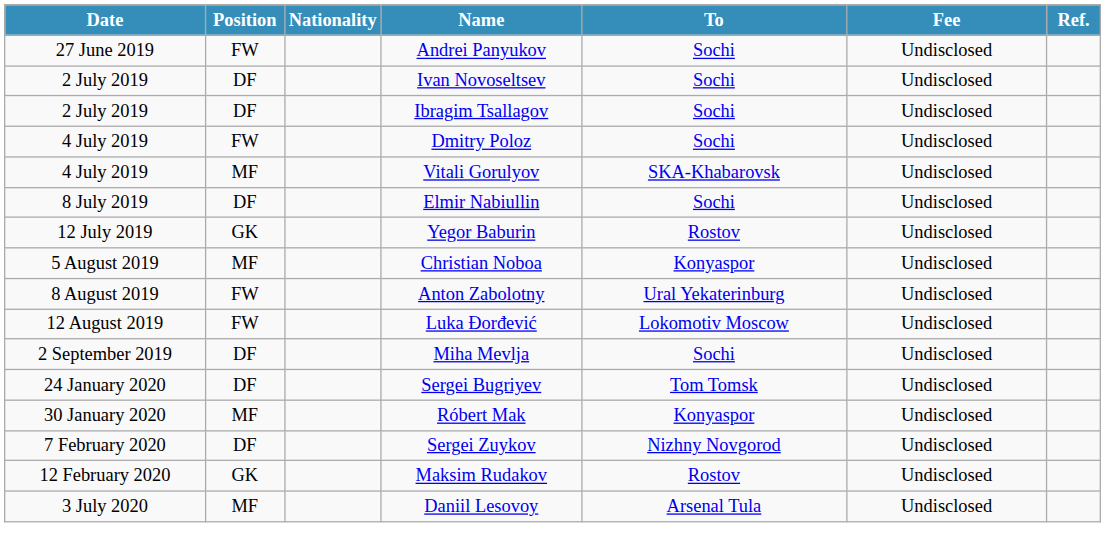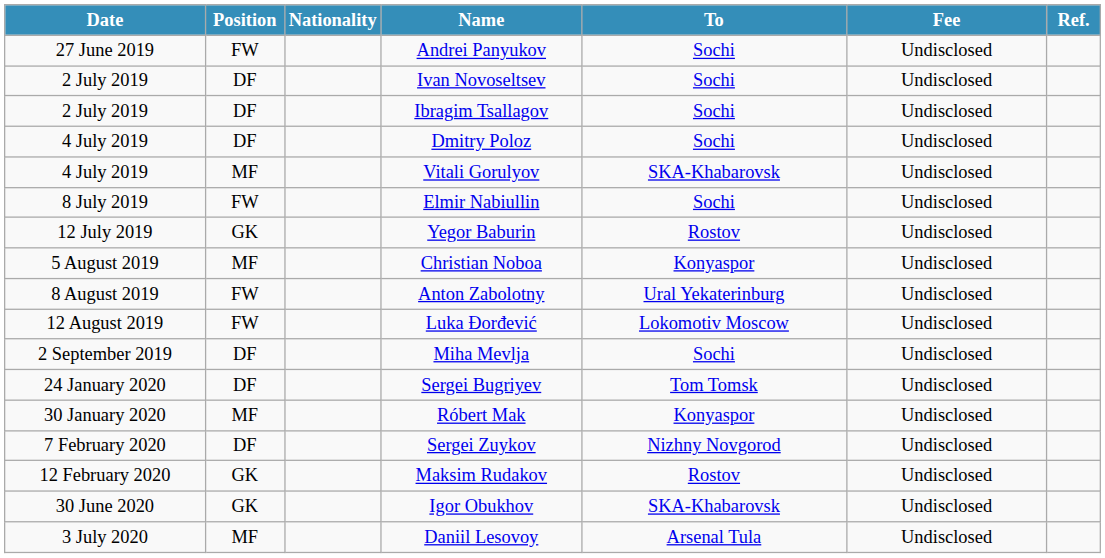 <table class="wikitable"  style="text-align:center; font-size:90%; ">
 <tr>
 <th style="background:#348EB9; color:white; width:150px;">Date</th>
 <th style="background:#348EB9; color:white; width:55px;">Position</th>
 <th style="background:#348EB9; color:white; width:55px;">Nationality</th>
 <th style="background:#348EB9; color:white; width:150px;">Name</th>
 <th style="background:#348EB9; color:white; width:200px;">To</th>
 <th style="background:#348EB9; color:white; width:150px;">Fee</th>
 <th style="background:#348EB9; color:white; width:35px;">Ref.</th>
 </tr>
 <tr>
 <td>27 June 2019</td>
 <td>FW</td>
 <td></td>
 <td><a href='#'>Andrei Panyukov</a></td>
 <td><a href='#'>Sochi</a></td>
 <td>Undisclosed</td>
 <td></td>
 </tr>
 <tr>
 <td>2 July 2019</td>
 <td>DF</td>
 <td></td>
 <td><a href='#'>Ivan Novoseltsev</a></td>
 <td><a href='#'>Sochi</a></td>
 <td>Undisclosed</td>
 <td></td>
 </tr>
 <tr>
 <td>2 July 2019</td>
 <td>DF</td>
 <td></td>
 <td><a href='#'>Ibragim Tsallagov</a></td>
 <td><a href='#'>Sochi</a></td>
 <td>Undisclosed</td>
 <td></td>
 </tr>
 <tr>
 <td>4 July 2019</td>
-<td>FW</td>
+<td>DF</td>
 <td></td>
 <td><a href='#'>Dmitry Poloz</a></td>
 <td><a href='#'>Sochi</a></td>
 <td>Undisclosed</td>
 <td></td>
 </tr>
 <tr>
 <td>4 July 2019</td>
 <td>MF</td>
 <td></td>
 <td><a href='#'>Vitali Gorulyov</a></td>
 <td><a href='#'>SKA-Khabarovsk</a></td>
 <td>Undisclosed</td>
 <td></td>
 </tr>
 <tr>
 <td>8 July 2019</td>
-<td>DF</td>
+<td>FW</td>
 <td></td>
 <td><a href='#'>Elmir Nabiullin</a></td>
 <td><a href='#'>Sochi</a></td>
 <td>Undisclosed</td>
 <td></td>
 </tr>
 <tr>
 <td>12 July 2019</td>
 <td>GK</td>
 <td></td>
 <td><a href='#'>Yegor Baburin</a></td>
 <td><a href='#'>Rostov</a></td>
 <td>Undisclosed</td>
 <td></td>
 </tr>
 <tr>
 <td>5 August 2019</td>
 <td>MF</td>
 <td></td>
 <td><a href='#'>Christian Noboa</a></td>
 <td><a href='#'>Konyaspor</a></td>
 <td>Undisclosed</td>
 <td></td>
 </tr>
 <tr>
 <td>8 August 2019</td>
 <td>FW</td>
 <td></td>
 <td><a href='#'>Anton Zabolotny</a></td>
 <td><a href='#'>Ural Yekaterinburg</a></td>
 <td>Undisclosed</td>
 <td></td>
 </tr>
 <tr>
 <td>12 August 2019</td>
 <td>FW</td>
 <td></td>
 <td><a href='#'>Luka Đorđević</a></td>
 <td><a href='#'>Lokomotiv Moscow</a></td>
 <td>Undisclosed</td>
 <td></td>
 </tr>
 <tr>
 <td>2 September 2019</td>
 <td>DF</td>
 <td></td>
 <td><a href='#'>Miha Mevlja</a></td>
 <td><a href='#'>Sochi</a></td>
 <td>Undisclosed</td>
 <td></td>
 </tr>
 <tr>
 <td>24 January 2020</td>
 <td>DF</td>
 <td></td>
 <td><a href='#'>Sergei Bugriyev</a></td>
 <td><a href='#'>Tom Tomsk</a></td>
 <td>Undisclosed</td>
 <td></td>
 </tr>
 <tr>
 <td>30 January 2020</td>
 <td>MF</td>
 <td></td>
 <td><a href='#'>Róbert Mak</a></td>
 <td><a href='#'>Konyaspor</a></td>
 <td>Undisclosed</td>
 <td></td>
 </tr>
 <tr>
 <td>7 February 2020</td>
 <td>DF</td>
 <td></td>
 <td><a href='#'>Sergei Zuykov</a></td>
 <td><a href='#'>Nizhny Novgorod</a></td>
 <td>Undisclosed</td>
 <td></td>
 </tr>
 <tr>
 <td>12 February 2020</td>
 <td>GK</td>
 <td></td>
 <td><a href='#'>Maksim Rudakov</a></td>
 <td><a href='#'>Rostov</a></td>
 <td>Undisclosed</td>
 <td></td>
 </tr>
 <tr>
+<td>30 June 2020</td>
+<td>GK</td>
+<td></td>
+<td><a href='#'>Igor Obukhov</a></td>
+<td><a href='#'>SKA-Khabarovsk</a></td>
+<td>Undisclosed</td>
+<td></td>
+</tr>
+<tr>
 <td>3 July 2020</td>
 <td>MF</td>
 <td></td>
 <td><a href='#'>Daniil Lesovoy</a></td>
 <td><a href='#'>Arsenal Tula</a></td>
 <td>Undisclosed</td>
 <td></td>
 </tr>
 </table>
